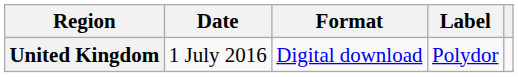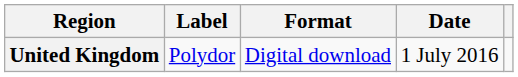 <table class="wikitable plainrowheaders">
 <tr>
 <th>Region</th>
+<th>Label</th>
+<th>Format</th>
 <th>Date</th>
-<th>Format</th>
-<th>Label</th>
 <th></th>
 </tr>
 <tr>
 <th scope="row">United Kingdom</th>
+<td><a href='#'>Polydor</a></td>
+<td><a href='#'>Digital download</a></td>
 <td>1 July 2016</td>
-<td><a href='#'>Digital download</a></td>
-<td><a href='#'>Polydor</a></td>
 <td></td>
 </tr>
 </table>
